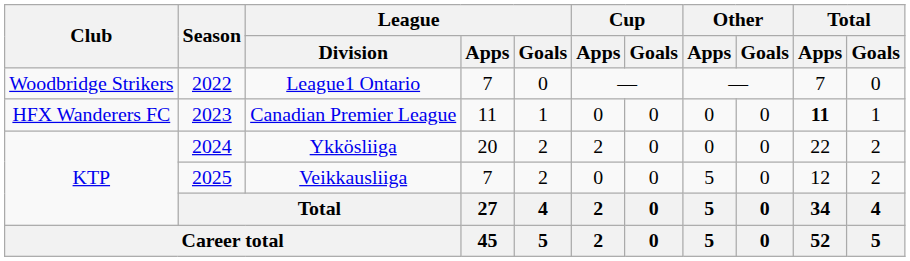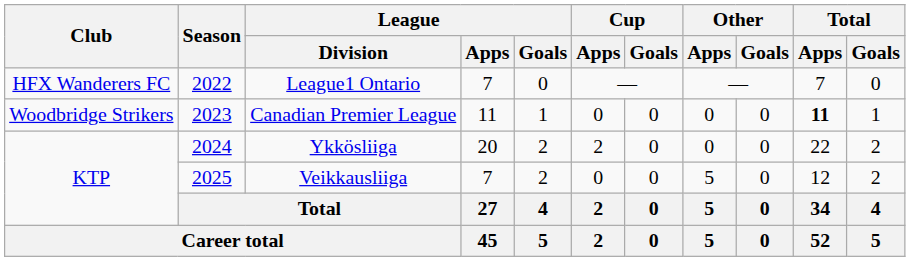 <table class="wikitable" style="text-align: center">
 <tr>
 <th rowspan="2">Club</th>
 <th rowspan="2">Season</th>
 <th colspan="3">League</th>
 <th colspan="2">Cup</th>
 <th colspan="2">Other</th>
 <th colspan="2">Total</th>
 </tr>
 <tr>
 <th>Division</th>
 <th>Apps</th>
 <th>Goals</th>
 <th>Apps</th>
 <th>Goals</th>
 <th>Apps</th>
 <th>Goals</th>
 <th>Apps</th>
 <th>Goals</th>
 </tr>
 <tr>
-<td><a href='#'>Woodbridge Strikers</a></td>
+<td><a href='#'>HFX Wanderers FC</a></td>
 <td><a href='#'>2022</a></td>
 <td><a href='#'>League1 Ontario</a></td>
 <td>7</td>
 <td>0</td>
 <td colspan="2">—</td>
 <td colspan="2">—</td>
 <td>7</td>
 <td>0</td>
 </tr>
 <tr>
-<td><a href='#'>HFX Wanderers FC</a></td>
+<td><a href='#'>Woodbridge Strikers</a></td>
 <td><a href='#'>2023</a></td>
 <td><a href='#'>Canadian Premier League</a></td>
 <td>11</td>
 <td>1</td>
 <td>0</td>
 <td>0</td>
 <td>0</td>
 <td>0</td>
 <td><strong>11</strong></td>
 <td>1</td>
 </tr>
 <tr>
 <td rowspan=3><a href='#'>KTP</a></td>
 <td><a href='#'>2024</a></td>
 <td><a href='#'>Ykkösliiga</a></td>
 <td>20</td>
 <td>2</td>
 <td>2</td>
 <td>0</td>
 <td>0</td>
 <td>0</td>
 <td>22</td>
 <td>2</td>
 </tr>
 <tr>
 <td><a href='#'>2025</a></td>
 <td><a href='#'>Veikkausliiga</a></td>
 <td>7</td>
 <td>2</td>
 <td>0</td>
 <td>0</td>
 <td>5</td>
 <td>0</td>
 <td>12</td>
 <td>2</td>
 </tr>
 <tr>
 <th colspan=2>Total</th>
 <th>27</th>
 <th>4</th>
 <th>2</th>
 <th>0</th>
 <th>5</th>
 <th>0</th>
 <th>34</th>
 <th>4</th>
 </tr>
 <tr>
 <th colspan="3"><strong>Career total</strong></th>
 <th>45</th>
 <th>5</th>
 <th>2</th>
 <th>0</th>
 <th>5</th>
 <th>0</th>
 <th>52</th>
 <th>5</th>
 </tr>
 </table>
